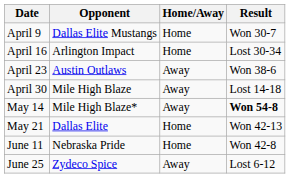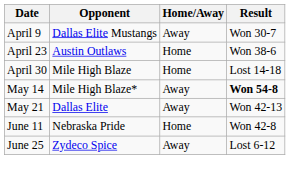 <table class="wikitable">
 <tr>
 <th>Date</th>
 <th>Opponent</th>
 <th>Home/Away</th>
 <th>Result</th>
 </tr>
 <tr>
 <td>April 9</td>
 <td><a href='#'>Dallas Elite</a> Mustangs</td>
-<td>Home</td>
+<td>Away</td>
 <td>Won 30-7</td>
-</tr>
-<tr>
-<td>April 16</td>
-<td>Arlington Impact</td>
-<td>Home</td>
-<td>Lost 30-34</td>
 </tr>
 <tr>
 <td>April 23</td>
 <td><a href='#'>Austin Outlaws</a></td>
-<td>Away</td>
+<td>Home</td>
 <td>Won 38-6</td>
 </tr>
 <tr>
 <td>April 30</td>
 <td>Mile High Blaze</td>
-<td>Away</td>
+<td>Home</td>
 <td>Lost 14-18</td>
 </tr>
 <tr>
 <td>May 14</td>
 <td>Mile High Blaze*</td>
 <td>Away</td>
 <td><strong>Won 54-8</strong></td>
 </tr>
 <tr>
 <td>May 21</td>
 <td><a href='#'>Dallas Elite</a></td>
-<td>Home</td>
+<td>Away</td>
 <td>Won 42-13</td>
 </tr>
 <tr>
 <td>June 11</td>
 <td>Nebraska Pride</td>
 <td>Home</td>
 <td>Won 42-8</td>
 </tr>
 <tr>
 <td>June 25</td>
 <td><a href='#'>Zydeco Spice</a></td>
 <td>Away</td>
 <td>Lost 6-12</td>
 </tr>
 </table>
